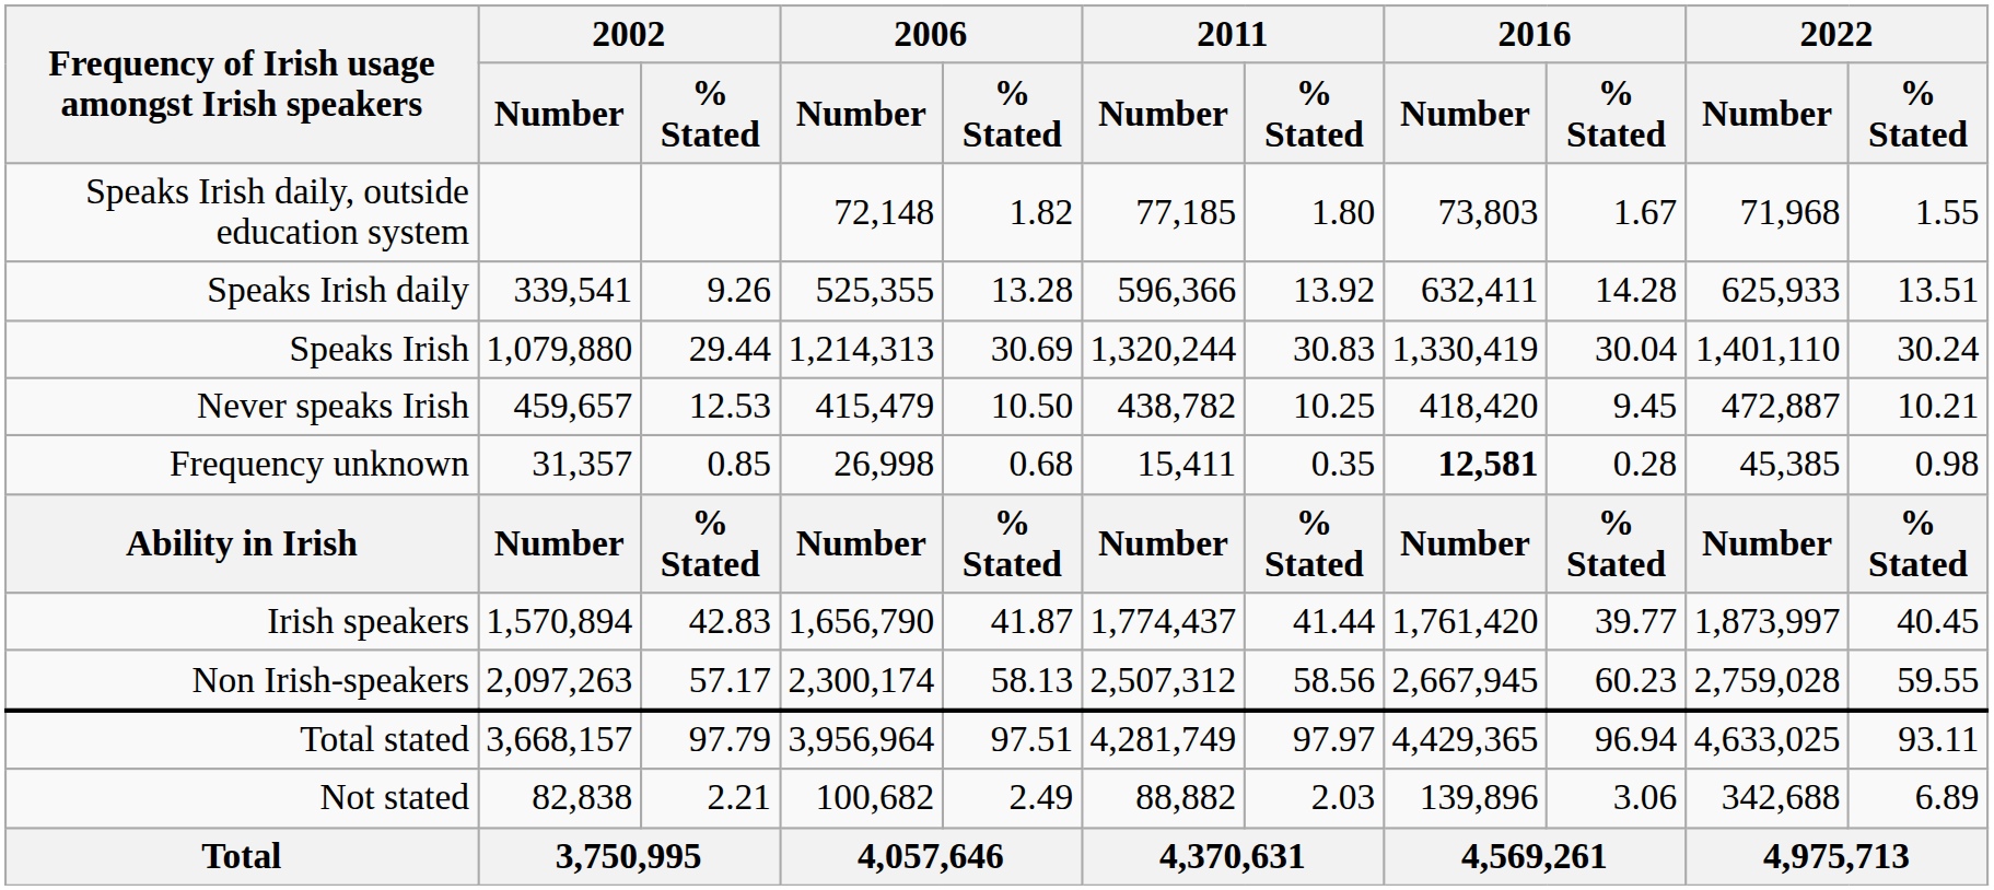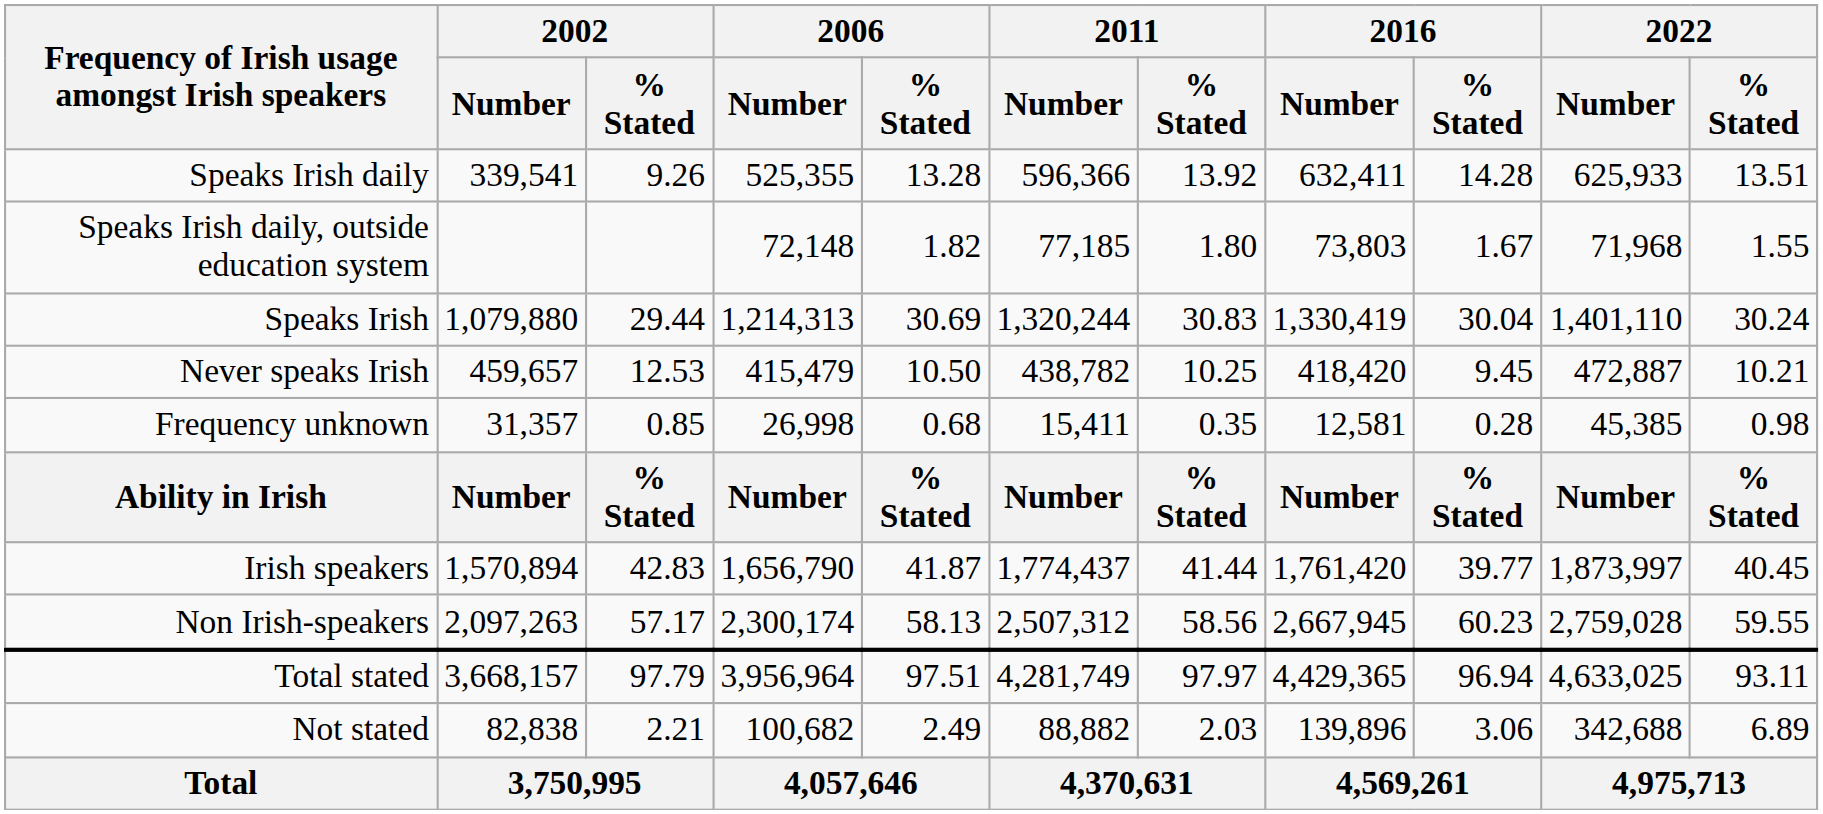 <table class="wikitable col1left" style="text-align:right;">
 <tr>
 <th rowspan="2">Frequency of Irish usage amongst Irish speakers</th>
 <th colspan="2">2002</th>
 <th colspan="2">2006</th>
 <th colspan="2">2011</th>
 <th colspan="2">2016</th>
 <th colspan="2">2022</th>
 </tr>
 <tr>
 <th>Number</th>
 <th>% Stated</th>
 <th>Number</th>
 <th>% Stated</th>
 <th>Number</th>
 <th>% Stated</th>
 <th>Number</th>
 <th>% Stated</th>
 <th>Number</th>
 <th>% Stated</th>
 </tr>
 <tr>
+<td>Speaks Irish daily</td>
+<td>339,541</td>
+<td>9.26</td>
+<td>525,355</td>
+<td>13.28</td>
+<td>596,366</td>
+<td>13.92</td>
+<td>632,411</td>
+<td>14.28</td>
+<td>625,933</td>
+<td>13.51</td>
+</tr>
+<tr>
 <td>Speaks Irish daily, outside education system</td>
 <td></td>
 <td></td>
 <td>72,148</td>
 <td>1.82</td>
 <td>77,185</td>
 <td>1.80</td>
 <td>73,803</td>
 <td>1.67</td>
 <td>71,968</td>
 <td>1.55</td>
-</tr>
-<tr>
-<td>Speaks Irish daily</td>
-<td>339,541</td>
-<td>9.26</td>
-<td>525,355</td>
-<td>13.28</td>
-<td>596,366</td>
-<td>13.92</td>
-<td>632,411</td>
-<td>14.28</td>
-<td>625,933</td>
-<td>13.51</td>
 </tr>
 <tr>
 <td>Speaks Irish</td>
 <td>1,079,880</td>
 <td>29.44</td>
 <td>1,214,313</td>
 <td>30.69</td>
 <td>1,320,244</td>
 <td>30.83</td>
 <td>1,330,419</td>
 <td>30.04</td>
 <td>1,401,110</td>
 <td>30.24</td>
 </tr>
 <tr>
 <td>Never speaks Irish</td>
 <td>459,657</td>
 <td>12.53</td>
 <td>415,479</td>
 <td>10.50</td>
 <td>438,782</td>
 <td>10.25</td>
 <td>418,420</td>
 <td>9.45</td>
 <td>472,887</td>
 <td>10.21</td>
 </tr>
 <tr>
 <td>Frequency unknown</td>
 <td>31,357</td>
 <td>0.85</td>
 <td>26,998</td>
 <td>0.68</td>
 <td>15,411</td>
 <td>0.35</td>
-<td><strong>12,581</strong></td>
+<td>12,581</td>
 <td>0.28</td>
 <td>45,385</td>
 <td>0.98</td>
 </tr>
 <tr>
 <th>Ability in Irish</th>
 <th>Number</th>
 <th>% Stated</th>
 <th>Number</th>
 <th>% Stated</th>
 <th>Number</th>
 <th>% Stated</th>
 <th>Number</th>
 <th>% Stated</th>
 <th>Number</th>
 <th>% Stated</th>
 </tr>
 <tr>
 <td>Irish speakers</td>
 <td>1,570,894</td>
 <td>42.83</td>
 <td>1,656,790</td>
 <td>41.87</td>
 <td>1,774,437</td>
 <td>41.44</td>
 <td>1,761,420</td>
 <td>39.77</td>
 <td>1,873,997</td>
 <td>40.45</td>
 </tr>
 <tr>
 <td>Non Irish-speakers</td>
 <td>2,097,263</td>
 <td>57.17</td>
 <td>2,300,174</td>
 <td>58.13</td>
 <td>2,507,312</td>
 <td>58.56</td>
 <td>2,667,945</td>
 <td>60.23</td>
 <td>2,759,028</td>
 <td>59.55</td>
 </tr>
 <tr style="border-top:2px solid black;">
 <td>Total stated</td>
 <td>3,668,157</td>
 <td>97.79</td>
 <td>3,956,964</td>
 <td>97.51</td>
 <td>4,281,749</td>
 <td>97.97</td>
 <td>4,429,365</td>
 <td>96.94</td>
 <td>4,633,025</td>
 <td>93.11</td>
 </tr>
 <tr>
 <td>Not stated</td>
 <td>82,838</td>
 <td>2.21</td>
 <td>100,682</td>
 <td>2.49</td>
 <td>88,882</td>
 <td>2.03</td>
 <td>139,896</td>
 <td>3.06</td>
 <td>342,688</td>
 <td>6.89</td>
 </tr>
 <tr>
 <th>Total</th>
 <th colspan="2">3,750,995</th>
 <th colspan="2">4,057,646</th>
 <th colspan="2">4,370,631</th>
 <th colspan="2">4,569,261</th>
 <th colspan="2">4,975,713</th>
 </tr>
 </table>
